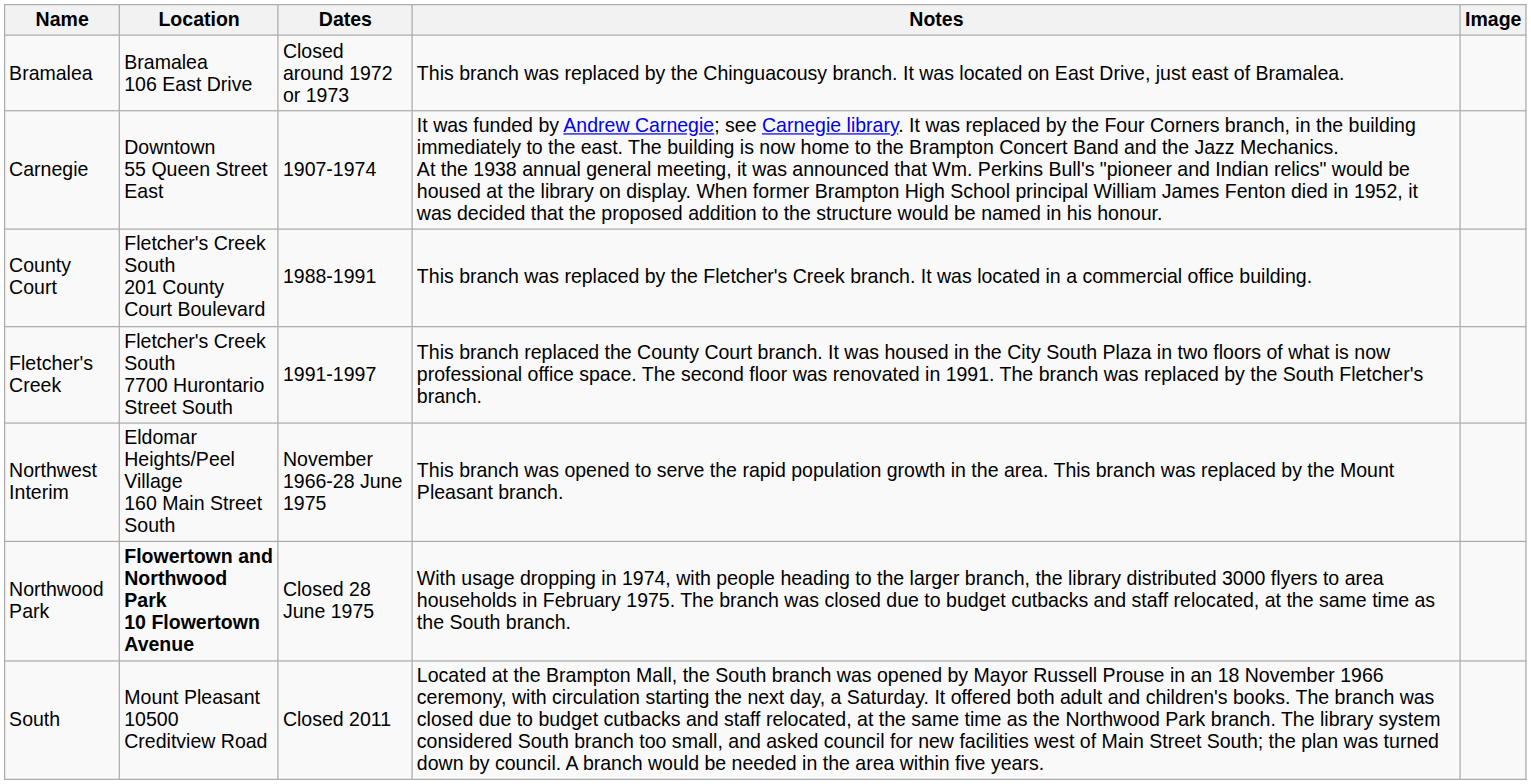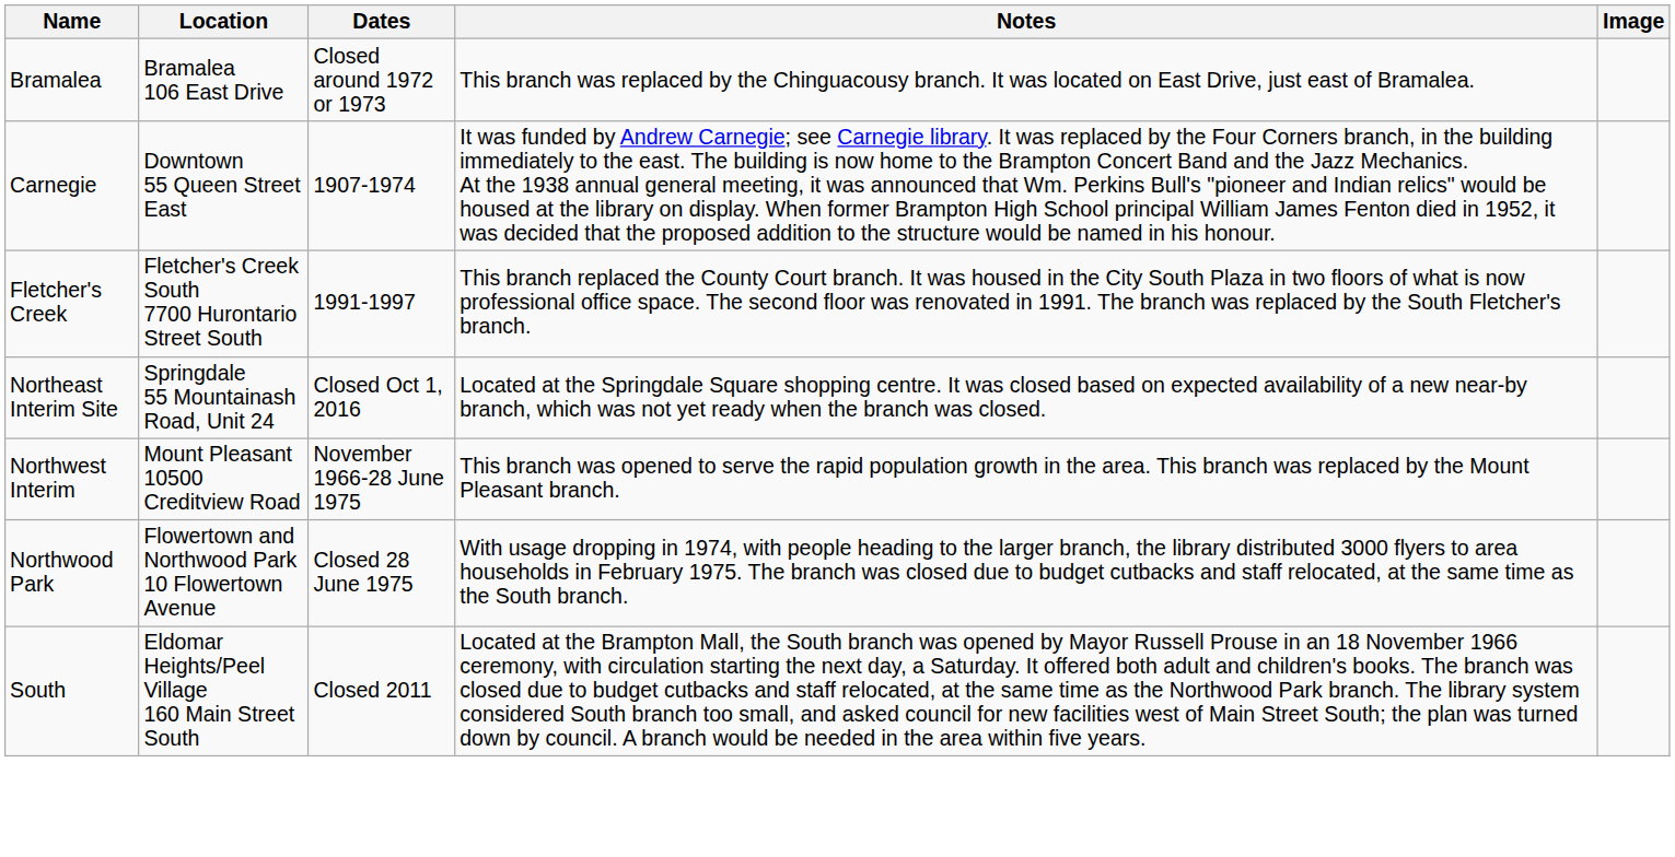 <table class="wikitable sortable">
 <tr>
 <th>Name</th>
 <th>Location</th>
 <th>Dates</th>
 <th class="unsortable">Notes</th>
 <th class="unsortable">Image</th>
 </tr>
 <tr>
 <td>Bramalea</td>
 <td>Bramalea<br>106 East Drive</td>
 <td>Closed around 1972 or 1973</td>
 <td>This branch was replaced by the Chinguacousy branch. It was located on East Drive, just east of Bramalea.</td>
 <td></td>
 </tr>
 <tr>
 <td>Carnegie</td>
 <td>Downtown<br>55 Queen Street East</td>
 <td>1907-1974</td>
 <td>It was funded by <a href='#'>Andrew Carnegie</a>; see <a href='#'>Carnegie library</a>. It was replaced by the Four Corners branch, in the building immediately to the east. The building is now home to the Brampton Concert Band and the Jazz Mechanics.<br>At the 1938 annual general meeting, it was announced that Wm. Perkins Bull's "pioneer and Indian relics" would be housed at the library on display. When former Brampton High School principal William James Fenton died in 1952, it was decided that the proposed addition to the structure would be named in his honour.</td>
 <td></td>
 </tr>
 <tr>
-<td>County Court</td>
-<td>Fletcher's Creek South<br>201 County Court Boulevard</td>
-<td>1988-1991</td>
-<td>This branch was replaced by the Fletcher's Creek branch. It was located in a commercial office building.</td>
-<td></td>
-</tr>
-<tr>
 <td>Fletcher's Creek</td>
 <td>Fletcher's Creek South<br>7700 Hurontario Street South</td>
 <td>1991-1997</td>
 <td>This branch replaced the County Court branch.  It was housed in the City South Plaza in two floors of what is now professional office space. The second floor was renovated in 1991. The branch was replaced by the South Fletcher's branch.</td>
 <td></td>
 </tr>
 <tr>
+<td>Northeast Interim Site</td>
+<td>Springdale<br>55 Mountainash Road, Unit 24</td>
+<td>Closed Oct 1, 2016</td>
+<td>Located at the Springdale Square shopping centre.  It was closed based on expected availability of a new near-by branch, which was not yet ready when the branch was closed.</td>
+<td></td>
+</tr>
+<tr>
 <td>Northwest Interim</td>
-<td>Eldomar Heights/Peel Village<br>160 Main Street South</td>
+<td>Mount Pleasant<br>10500 Creditview Road</td>
 <td>November 1966-28 June 1975</td>
 <td>This branch was opened to serve the rapid population growth in the area.  This branch was replaced by the Mount Pleasant branch.</td>
 <td></td>
 </tr>
 <tr>
 <td>Northwood Park</td>
-<td><strong>Flowertown and Northwood Park<br>10 Flowertown Avenue</strong></td>
+<td>Flowertown and Northwood Park<br>10 Flowertown Avenue</td>
 <td>Closed 28 June 1975</td>
 <td>With usage dropping in 1974, with people heading to the larger branch, the library distributed 3000 flyers to area households in February 1975. The branch was closed due to budget cutbacks and staff relocated, at the same time as the South branch.</td>
 <td></td>
 </tr>
 <tr>
 <td>South</td>
-<td>Mount Pleasant<br>10500 Creditview Road</td>
+<td>Eldomar Heights/Peel Village<br>160 Main Street South</td>
 <td>Closed 2011</td>
 <td>Located at the Brampton Mall, the South branch was opened by Mayor Russell Prouse in an 18 November 1966 ceremony, with circulation starting the next day, a Saturday. It offered both adult and children's books. The branch was closed due to budget cutbacks and staff relocated, at the same time as the Northwood Park branch. The library system considered South branch too small, and asked council for new facilities west of Main Street South; the plan was turned down by council. A branch would be needed in the area within five years.</td>
 <td></td>
 </tr>
 </table>
